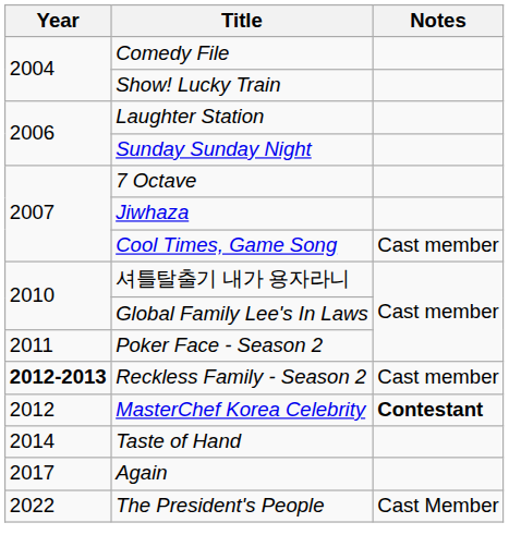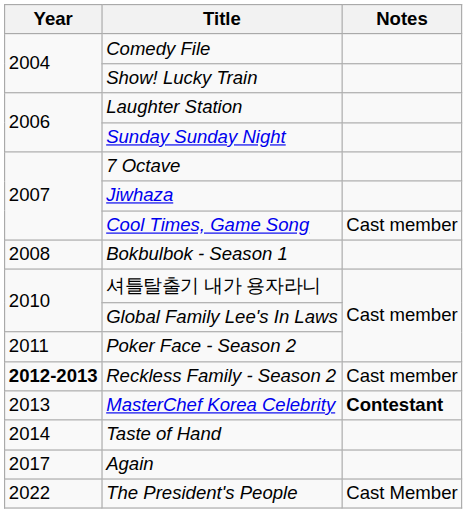 <table class="wikitable sortable">
 <tr>
 <th>Year</th>
 <th>Title</th>
 <th>Notes</th>
 </tr>
 <tr>
 <td rowspan=2>2004</td>
 <td><em>Comedy File</em></td>
 <td></td>
 </tr>
 <tr>
 <td><em>Show! Lucky Train</em></td>
 <td></td>
 </tr>
 <tr>
 <td rowspan=2>2006</td>
 <td><em>Laughter Station</em></td>
 <td></td>
 </tr>
 <tr>
 <td><em><a href='#'>Sunday Sunday Night</a></em></td>
 <td></td>
 </tr>
 <tr>
 <td rowspan=3>2007</td>
 <td><em>7 Octave</em></td>
 <td></td>
 </tr>
 <tr>
 <td><em><a href='#'>Jiwhaza</a></em></td>
 <td></td>
 </tr>
 <tr>
 <td><em><a href='#'>Cool Times, Game Song</a></em></td>
 <td>Cast member</td>
 </tr>
 <tr>
+<td>2008</td>
+<td><em>Bokbulbok - Season 1</em></td>
+<td></td>
+</tr>
+<tr>
 <td rowspan="2">2010</td>
 <td>셔틀탈출기 내가 용자라니</td>
 <td rowspan="3">Cast member</td>
 </tr>
 <tr>
 <td><em>Global Family Lee's In Laws</em></td>
 </tr>
 <tr>
 <td>2011</td>
 <td><em>Poker Face - Season 2</em></td>
 </tr>
 <tr>
 <td><strong>2012-2013</strong></td>
 <td><em>Reckless Family - Season 2</em></td>
 <td>Cast member</td>
 </tr>
 <tr>
-<td>2012</td>
+<td>2013</td>
 <td><em><a href='#'>MasterChef Korea Celebrity</a></em></td>
 <td><strong>Contestant</strong></td>
 </tr>
 <tr>
 <td>2014</td>
 <td><em>Taste of Hand</em></td>
 <td></td>
 </tr>
 <tr>
 <td>2017</td>
 <td><em>Again</em></td>
 <td></td>
 </tr>
 <tr>
 <td>2022</td>
 <td><em>The President's People</em></td>
 <td>Cast Member</td>
 </tr>
 </table>
